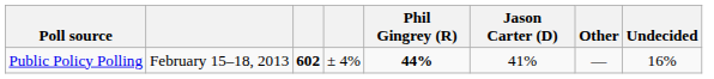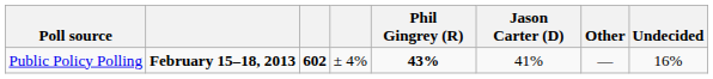 <table class="wikitable" style="text-align:center">
 <tr valign= bottom>
 <th>Poll source</th>
 <th></th>
 <th></th>
 <th></th>
 <th style="width:100px;">Phil<br>Gingrey (R)</th>
 <th style="width:100px;">Jason<br>Carter (D)</th>
 <th>Other</th>
 <th>Undecided</th>
 </tr>
 <tr>
 <td align=left><a href='#'>Public Policy Polling</a></td>
-<td>February 15–18, 2013</td>
+<td><strong>February 15–18, 2013</strong></td>
 <td><strong>602</strong></td>
 <td>± 4%</td>
-<td><strong>44%</strong></td>
+<td><strong>43%</strong></td>
 <td>41%</td>
 <td>—</td>
 <td>16%</td>
 </tr>
 </table>
